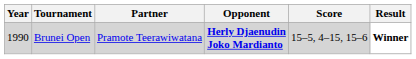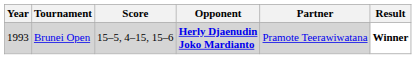 <table class="sortable wikitable" style="font-size: 90%;">
 <tr>
 <th>Year</th>
 <th>Tournament</th>
+<th>Score</th>
+<th>Opponent</th>
 <th>Partner</th>
-<th>Opponent</th>
-<th>Score</th>
 <th>Result</th>
 </tr>
 <tr style="background:#D5D5D5">
-<td align="center">1990</td>
+<td align="center">1993</td>
 <td align="left"><a href='#'>Brunei Open</a></td>
+<td align="left">15–5, 4–15, 15–6</td>
+<td align="left"><strong> <a href='#'>Herly Djaenudin</a> <br>  <a href='#'>Joko Mardianto</a></strong></td>
 <td align="left"> <a href='#'>Pramote Teerawiwatana</a></td>
-<td align="left"><strong> <a href='#'>Herly Djaenudin</a> <br>  <a href='#'>Joko Mardianto</a></strong></td>
-<td align="left">15–5, 4–15, 15–6</td>
 <td style="text-align:left; background:white"> <strong>Winner</strong></td>
 </tr>
 </table>
